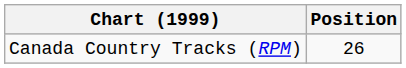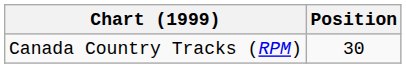 <table class="wikitable sortable">
 <tr>
 <th scope="col">Chart (1999)</th>
 <th scope="col">Position</th>
 </tr>
 <tr>
 <td>Canada Country Tracks (<em><a href='#'>RPM</a></em>)</td>
-<td align="center">26</td>
+<td align="center">30</td>
 </tr>
 </table>
